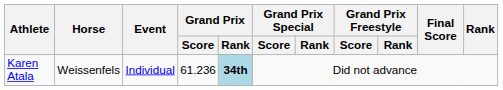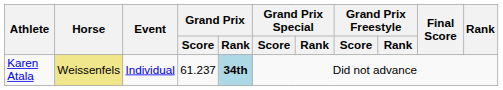 <table class="wikitable" border="1" style="font-size:90%">
 <tr>
 <th rowspan=2>Athlete</th>
 <th rowspan=2>Horse</th>
 <th rowspan=2>Event</th>
 <th colspan=2>Grand Prix</th>
 <th colspan=2>Grand Prix Special</th>
 <th colspan=2>Grand Prix Freestyle</th>
 <th rowspan=2>Final Score</th>
 <th rowspan=2>Rank</th>
 </tr>
 <tr>
 <th>Score</th>
 <th>Rank</th>
 <th>Score</th>
 <th>Rank</th>
 <th>Score</th>
 <th>Rank</th>
 </tr>
 <tr>
 <td><a href='#'>Karen Atala</a></td>
-<td>Weissenfels</td>
+<td style="background: khaki;">Weissenfels</td>
 <td><a href='#'>Individual</a></td>
-<td align=center>61.236</td>
+<td align=center>61.237</td>
 <td align=center style="background: lightblue;"><strong>34th</strong></td>
 <td align=center colspan="7">Did not advance</td>
 </tr>
 </table>
